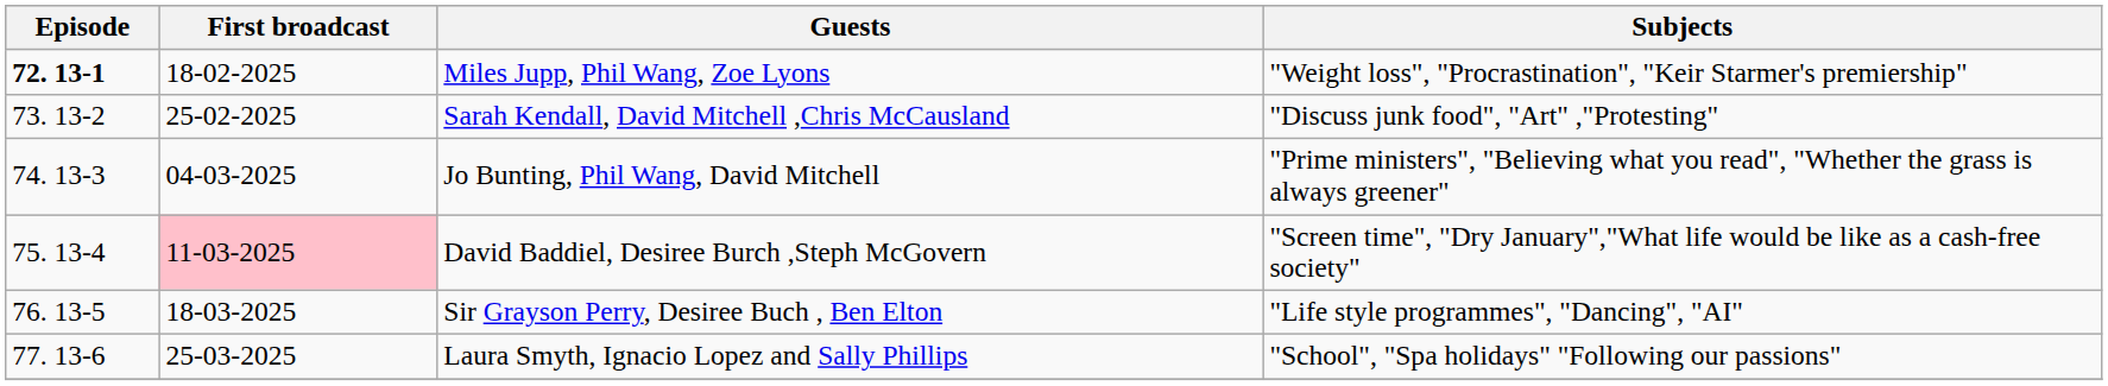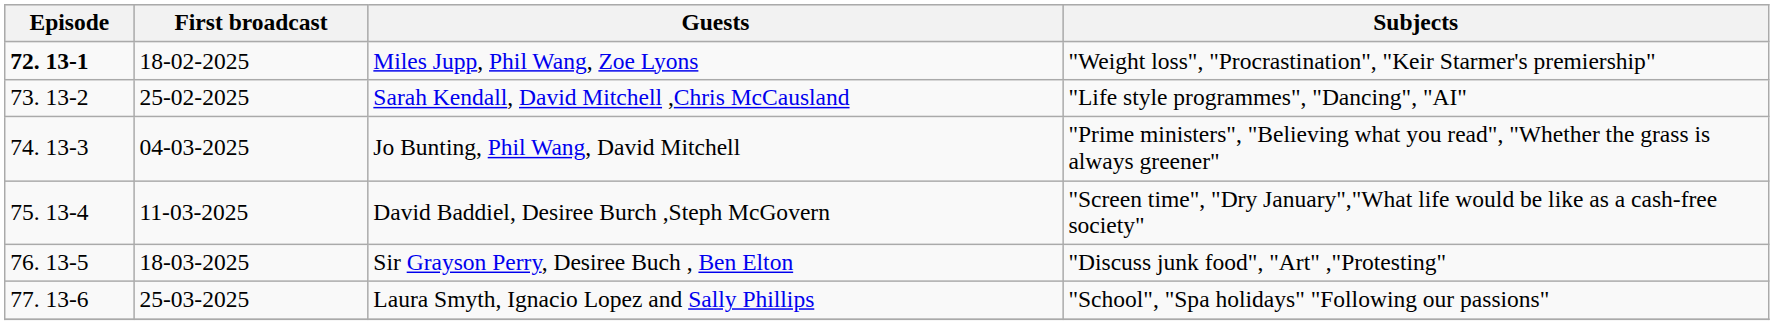 <table class="wikitable" style="width:95%;">
 <tr bgcolor="#cccccc">
 <th>Episode</th>
 <th>First broadcast</th>
 <th>Guests</th>
 <th style="width:40%;">Subjects</th>
 </tr>
 <tr>
 <td><strong>72. 13-1</strong></td>
 <td>18-02-2025</td>
 <td><a href='#'>Miles Jupp</a>, <a href='#'>Phil Wang</a>, <a href='#'>Zoe Lyons</a></td>
 <td>"Weight loss", "Procrastination", "Keir Starmer's premiership"</td>
 </tr>
 <tr>
 <td>73. 13-2</td>
 <td>25-02-2025</td>
 <td><a href='#'>Sarah Kendall</a>, <a href='#'>David Mitchell</a> ,<a href='#'>Chris McCausland</a></td>
-<td>"Discuss junk food", "Art" ,"Protesting"</td>
+<td>"Life style programmes", "Dancing", "AI"</td>
 </tr>
 <tr>
 <td>74. 13-3</td>
 <td>04-03-2025</td>
 <td>Jo Bunting, <a href='#'>Phil Wang</a>, David Mitchell</td>
 <td>"Prime ministers", "Believing what you read", "Whether the grass is always greener"</td>
 </tr>
 <tr>
 <td>75. 13-4</td>
-<td style="background: pink;">11-03-2025</td>
+<td>11-03-2025</td>
 <td>David Baddiel, Desiree Burch  ,Steph McGovern</td>
 <td>"Screen time", "Dry January","What life would be like as a cash-free society"</td>
 </tr>
 <tr>
 <td>76. 13-5</td>
 <td>18-03-2025</td>
 <td>Sir <a href='#'>Grayson Perry</a>, Desiree Buch , <a href='#'>Ben Elton</a></td>
-<td>"Life style programmes", "Dancing", "AI"</td>
+<td>"Discuss junk food", "Art" ,"Protesting"</td>
 </tr>
 <tr>
 <td>77. 13-6</td>
 <td>25-03-2025</td>
 <td>Laura Smyth, Ignacio Lopez and <a href='#'>Sally Phillips</a></td>
 <td>"School", "Spa holidays" "Following our passions"</td>
 </tr>
 <tr>
 </tr>
 </table>
